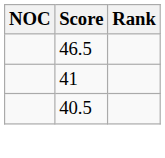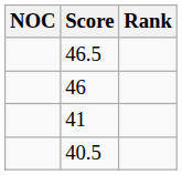 <table class="wikitable">
 <tr>
 <th>NOC</th>
 <th>Score</th>
 <th>Rank</th>
 </tr>
 <tr>
 <td></td>
 <td>46.5</td>
 <td></td>
 </tr>
 <tr>
 <td></td>
+<td>46</td>
+<td></td>
+</tr>
+<tr>
+<td></td>
 <td>41</td>
 <td></td>
 </tr>
 <tr>
 <td></td>
 <td>40.5</td>
 <td></td>
 </tr>
 </table>
